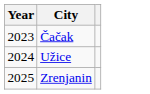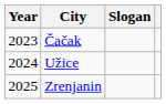 <table class="wikitable">
 <tr>
 <th>Year</th>
 <th>City</th>
+<th>Slogan</th>
 <th></th>
 </tr>
 <tr>
 <td>2023</td>
 <td><a href='#'>Čačak</a></td>
 <td></td>
+<td></td>
 </tr>
 <tr>
 <td>2024</td>
 <td><a href='#'>Užice</a></td>
+<td></td>
 <td></td>
 </tr>
 <tr>
 <td>2025</td>
 <td><a href='#'>Zrenjanin</a></td>
 <td></td>
+<td></td>
 </tr>
 </table>
